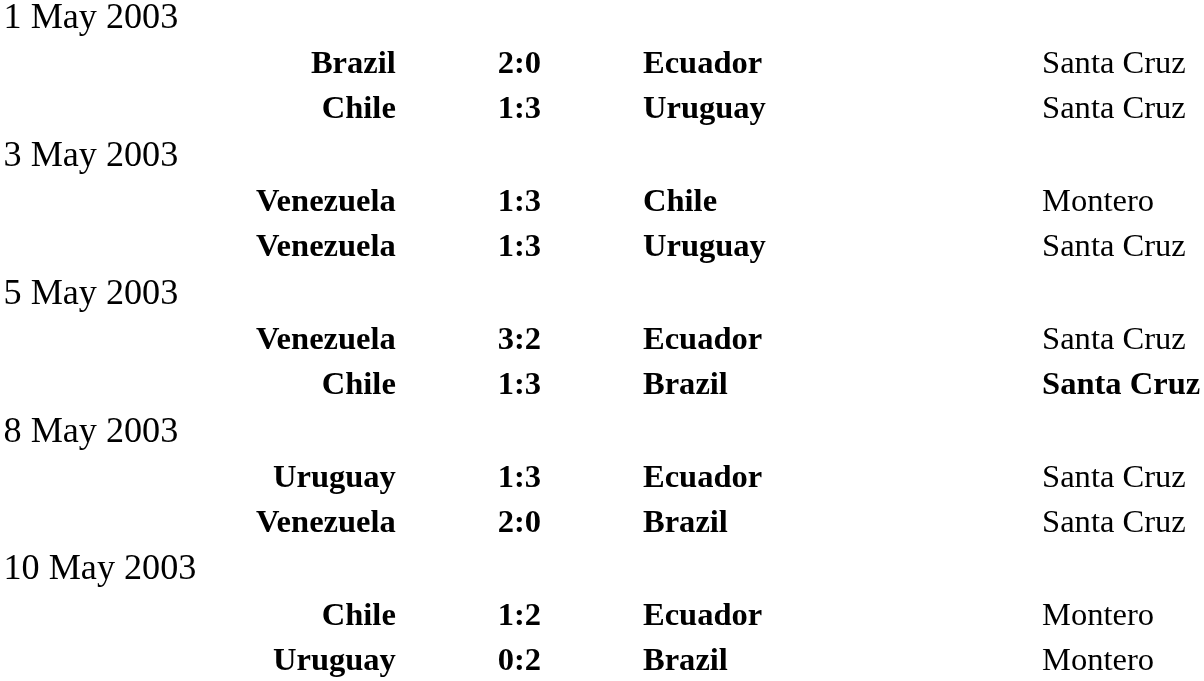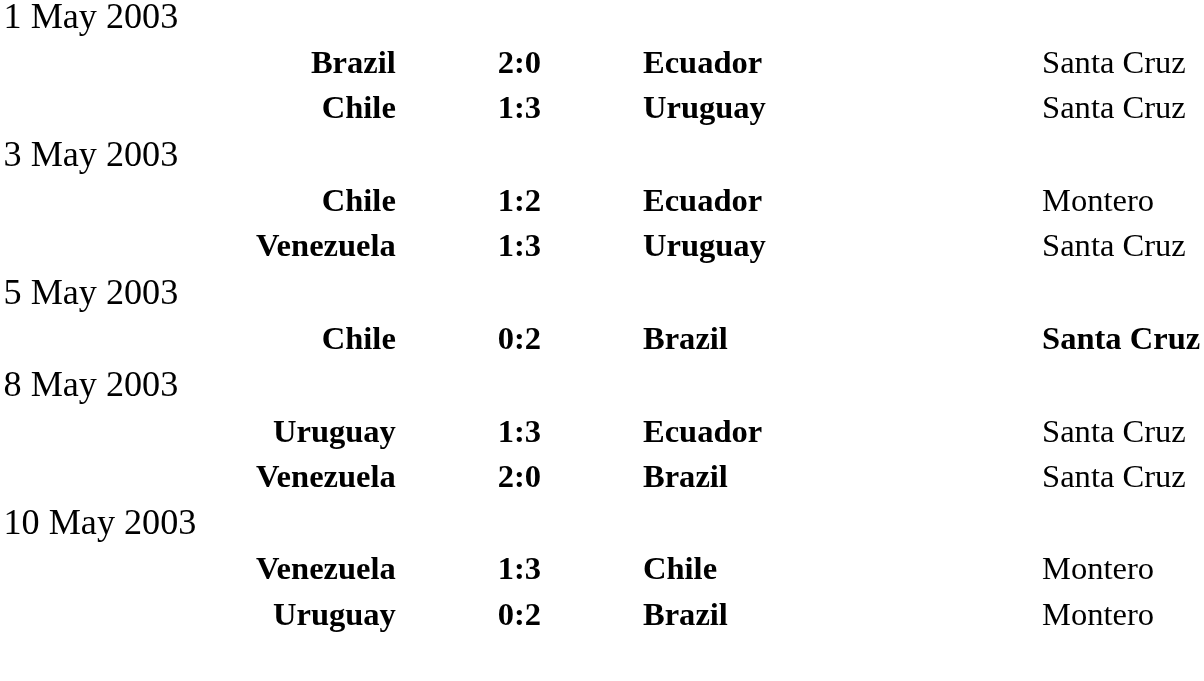 <table width=100% cellspacing=1>
 <tr>
 <th width=20%></th>
 <th width=12%></th>
 <th width=20%></th>
 <th width=33%></th>
 </tr>
 <tr>
 <td>1 May 2003</td>
 </tr>
 <tr style=font-size:90%>
 <td align=right><strong>Brazil</strong></td>
 <td align=center><strong>2:0</strong></td>
 <td><strong>Ecuador</strong></td>
 <td>Santa Cruz</td>
 <td></td>
 </tr>
 <tr style=font-size:90%>
 <td align=right><strong>Chile</strong></td>
 <td align=center><strong>1:3</strong></td>
 <td><strong>Uruguay</strong></td>
 <td>Santa Cruz</td>
 <td></td>
 </tr>
 <tr>
 <td>3 May 2003</td>
 </tr>
 <tr style=font-size:90%>
-<td align=right><strong>Venezuela</strong></td>
-<td align=center><strong>1:3</strong></td>
-<td><strong>Chile</strong></td>
+<td align=right><strong>Chile</strong></td>
+<td align=center><strong>1:2</strong></td>
+<td><strong>Ecuador</strong></td>
 <td>Montero</td>
 <td></td>
 </tr>
 <tr style=font-size:90%>
 <td align=right><strong>Venezuela</strong></td>
 <td align=center><strong>1:3</strong></td>
 <td><strong>Uruguay</strong></td>
 <td>Santa Cruz</td>
 <td></td>
 </tr>
 <tr>
 <td>5 May 2003</td>
 </tr>
 <tr style=font-size:90%>
-<td align=right><strong>Venezuela</strong></td>
-<td align=center><strong>3:2</strong></td>
-<td><strong>Ecuador</strong></td>
-<td>Santa Cruz</td>
-<td></td>
-</tr>
-<tr style=font-size:90%>
 <td align=right><strong>Chile</strong></td>
-<td align=center><strong>1:3</strong></td>
+<td align=center><strong>0:2</strong></td>
 <td><strong>Brazil</strong></td>
 <td><strong>Santa Cruz</strong></td>
 <td></td>
 </tr>
 <tr>
 <td>8 May 2003</td>
 </tr>
 <tr style=font-size:90%>
 <td align=right><strong>Uruguay</strong></td>
 <td align=center><strong>1:3</strong></td>
 <td><strong>Ecuador</strong></td>
 <td>Santa Cruz</td>
 <td></td>
 </tr>
 <tr style=font-size:90%>
 <td align=right><strong>Venezuela</strong></td>
 <td align=center><strong>2:0</strong></td>
 <td><strong>Brazil</strong></td>
 <td>Santa Cruz</td>
 <td></td>
 </tr>
 <tr>
 <td>10 May 2003</td>
 </tr>
 <tr style=font-size:90%>
-<td align=right><strong>Chile</strong></td>
-<td align=center><strong>1:2</strong></td>
-<td><strong>Ecuador</strong></td>
+<td align=right><strong>Venezuela</strong></td>
+<td align=center><strong>1:3</strong></td>
+<td><strong>Chile</strong></td>
 <td>Montero</td>
 <td></td>
 </tr>
 <tr style=font-size:90%>
 <td align=right><strong>Uruguay</strong></td>
 <td align=center><strong>0:2</strong></td>
 <td><strong>Brazil</strong></td>
 <td>Montero</td>
 <td></td>
 </tr>
 </table>
